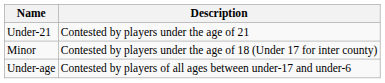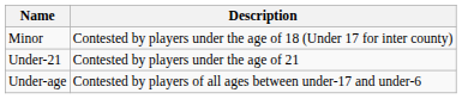 <table class="wikitable">
 <tr>
 <th>Name</th>
 <th>Description</th>
 </tr>
 <tr>
+<td>Minor</td>
+<td>Contested by players under the age of 18 (Under 17 for inter county)</td>
+</tr>
+<tr>
 <td>Under-21</td>
 <td>Contested by players under the age of 21</td>
-</tr>
-<tr>
-<td>Minor</td>
-<td>Contested by players under the age of 18 (Under 17 for inter county)</td>
 </tr>
 <tr>
 <td>Under-age</td>
 <td>Contested by players of all ages between under-17 and under-6</td>
 </tr>
 </table>
